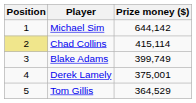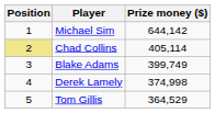 <table class="wikitable">
 <tr>
 <th>Position</th>
 <th>Player</th>
 <th>Prize money ($)</th>
 </tr>
 <tr>
 <td align=center>1</td>
 <td> <a href='#'>Michael Sim</a></td>
 <td align=center>644,142</td>
 </tr>
 <tr>
 <td align=center style="background: khaki;">2</td>
 <td> <a href='#'>Chad Collins</a></td>
-<td align=center>415,114</td>
+<td align=center>405,114</td>
 </tr>
 <tr>
 <td align=center>3</td>
 <td> <a href='#'>Blake Adams</a></td>
 <td align=center>399,749</td>
 </tr>
 <tr>
 <td align=center>4</td>
 <td> <a href='#'>Derek Lamely</a></td>
-<td align=center>375,001</td>
+<td align=center>374,998</td>
 </tr>
 <tr>
 <td align=center>5</td>
 <td> <a href='#'>Tom Gillis</a></td>
 <td align=center>364,529</td>
 </tr>
 </table>
